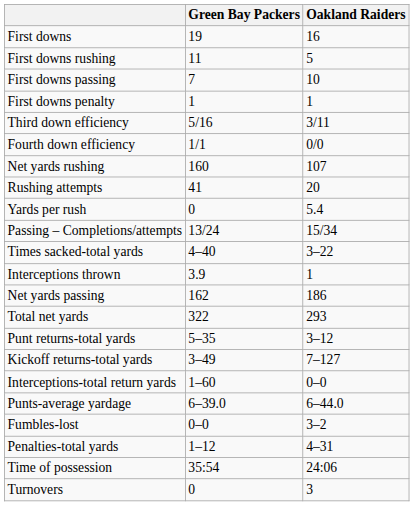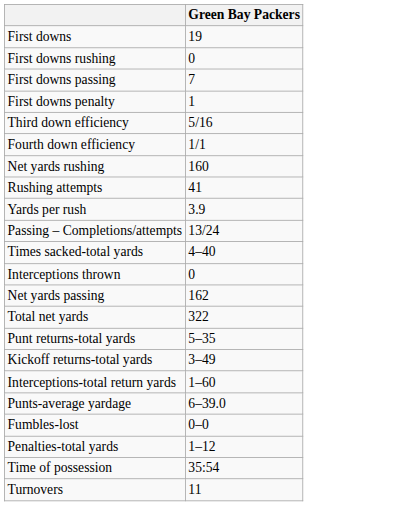 <table class="wikitable">
 <tr>
 <th></th>
 <th><strong>Green Bay Packers</strong></th>
-<th><strong>Oakland Raiders</strong></th>
 </tr>
 <tr>
 <td>First downs</td>
 <td>19</td>
-<td>16</td>
 </tr>
 <tr>
 <td>First downs rushing</td>
-<td>11</td>
-<td>5</td>
+<td>0</td>
 </tr>
 <tr>
 <td>First downs passing</td>
 <td>7</td>
-<td>10</td>
 </tr>
 <tr>
 <td>First downs penalty</td>
-<td>1</td>
 <td>1</td>
 </tr>
 <tr>
 <td>Third down efficiency</td>
 <td>5/16</td>
-<td>3/11</td>
 </tr>
 <tr>
 <td>Fourth down efficiency</td>
 <td>1/1</td>
-<td>0/0</td>
 </tr>
 <tr>
 <td>Net yards rushing</td>
 <td>160</td>
-<td>107</td>
 </tr>
 <tr>
 <td>Rushing attempts</td>
 <td>41</td>
-<td>20</td>
 </tr>
 <tr>
 <td>Yards per rush</td>
-<td>0</td>
-<td>5.4</td>
+<td>3.9</td>
 </tr>
 <tr>
 <td>Passing – Completions/attempts</td>
 <td>13/24</td>
-<td>15/34</td>
 </tr>
 <tr>
 <td>Times sacked-total yards</td>
 <td>4–40</td>
-<td>3–22</td>
 </tr>
 <tr>
 <td>Interceptions thrown</td>
-<td>3.9</td>
-<td>1</td>
+<td>0</td>
 </tr>
 <tr>
 <td>Net yards passing</td>
 <td>162</td>
-<td>186</td>
 </tr>
 <tr>
 <td>Total net yards</td>
 <td>322</td>
-<td>293</td>
 </tr>
 <tr>
 <td>Punt returns-total yards</td>
 <td>5–35</td>
-<td>3–12</td>
 </tr>
 <tr>
 <td>Kickoff returns-total yards</td>
 <td>3–49</td>
-<td>7–127</td>
 </tr>
 <tr>
 <td>Interceptions-total return yards</td>
 <td>1–60</td>
-<td>0–0</td>
 </tr>
 <tr>
 <td>Punts-average yardage</td>
 <td>6–39.0</td>
-<td>6–44.0</td>
 </tr>
 <tr>
 <td>Fumbles-lost</td>
 <td>0–0</td>
-<td>3–2</td>
 </tr>
 <tr>
 <td>Penalties-total yards</td>
 <td>1–12</td>
-<td>4–31</td>
 </tr>
 <tr>
 <td>Time of possession</td>
 <td>35:54</td>
-<td>24:06</td>
 </tr>
 <tr>
 <td>Turnovers</td>
-<td>0</td>
-<td>3</td>
+<td>11</td>
 </tr>
 </table>
